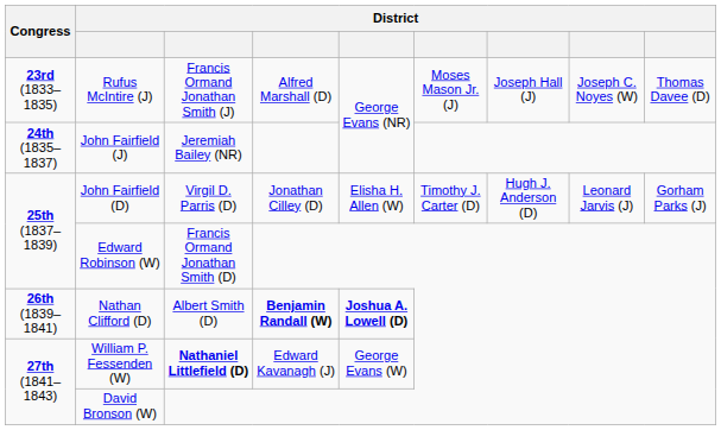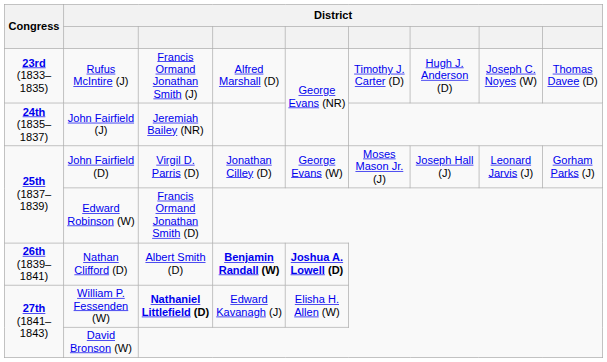 <table class=wikitable style="text-align:center">
 <tr style="height:2em">
 <th rowspan=2>Congress</th>
 <th colspan=8>District</th>
 </tr>
 <tr style="height:2em">
 <th></th>
 <th></th>
 <th></th>
 <th></th>
 <th></th>
 <th></th>
 <th></th>
 <th></th>
 </tr>
 <tr style="height:2em">
 <td><strong><a href='#'>23rd</a></strong><br>(1833–1835)</td>
 <td><a href='#'>Rufus McIntire</a> (J)</td>
 <td><a href='#'>Francis Ormand<br>Jonathan Smith</a> (J)</td>
 <td><a href='#'>Alfred Marshall</a> (D)</td>
 <td rowspan="2" ><a href='#'>George Evans</a> (NR)</td>
-<td><a href='#'>Moses Mason Jr.</a> (J)</td>
-<td><a href='#'>Joseph Hall</a> (J)</td>
+<td><a href='#'>Timothy J. Carter</a> (D)</td>
+<td><a href='#'>Hugh J. Anderson</a> (D)</td>
 <td><a href='#'>Joseph C. Noyes</a> (W)</td>
 <td><a href='#'>Thomas Davee</a> (D)</td>
 </tr>
 <tr style="height:2em">
 <td><strong><a href='#'>24th</a></strong><br>(1835–1837)</td>
 <td><a href='#'>John Fairfield</a> (J)</td>
 <td><a href='#'>Jeremiah Bailey</a> (NR)</td>
 </tr>
 <tr style="height:2em">
 <td rowspan=2><strong><a href='#'>25th</a></strong><br>(1837–1839)</td>
 <td><a href='#'>John Fairfield</a> (D)</td>
 <td><a href='#'>Virgil D. Parris</a> (D)</td>
 <td><a href='#'>Jonathan Cilley</a> (D)</td>
-<td><a href='#'>Elisha H. Allen</a> (W)</td>
-<td><a href='#'>Timothy J. Carter</a> (D)</td>
-<td><a href='#'>Hugh J. Anderson</a> (D)</td>
+<td><a href='#'>George Evans</a> (W)</td>
+<td><a href='#'>Moses Mason Jr.</a> (J)</td>
+<td><a href='#'>Joseph Hall</a> (J)</td>
 <td><a href='#'>Leonard Jarvis</a> (J)</td>
 <td><a href='#'>Gorham Parks</a> (J)</td>
 </tr>
 <tr style="height:2em">
 <td><a href='#'>Edward Robinson</a> (W)</td>
 <td><a href='#'>Francis Ormand<br>Jonathan Smith</a> (D)</td>
 </tr>
 <tr style="height:2em">
 <td><strong><a href='#'>26th</a></strong><br>(1839–1841)</td>
 <td><a href='#'>Nathan Clifford</a> (D)</td>
 <td><a href='#'>Albert Smith</a> (D)</td>
 <td><strong><a href='#'>Benjamin Randall</a> (W)</strong></td>
 <td><strong><a href='#'>Joshua A. Lowell</a> (D)</strong></td>
 </tr>
 <tr style="height:2em">
 <td rowspan=2><strong><a href='#'>27th</a></strong><br>(1841–1843)</td>
 <td><a href='#'>William P.<br>Fessenden</a> (W)</td>
 <td><strong><a href='#'>Nathaniel Littlefield</a> (D)</strong></td>
 <td><a href='#'>Edward Kavanagh</a> (J)</td>
-<td><a href='#'>George Evans</a> (W)</td>
+<td><a href='#'>Elisha H. Allen</a> (W)</td>
 </tr>
 <tr style="height:2em">
 <td><a href='#'>David Bronson</a> (W)</td>
 </tr>
 </table>
